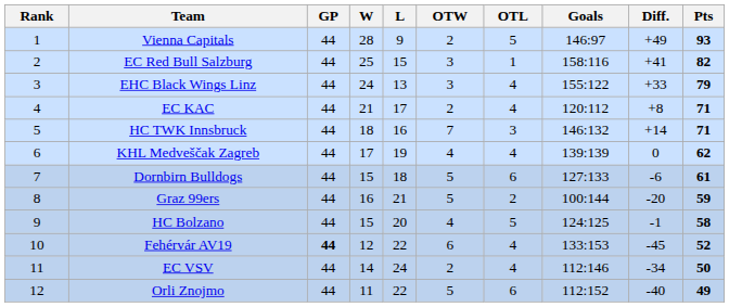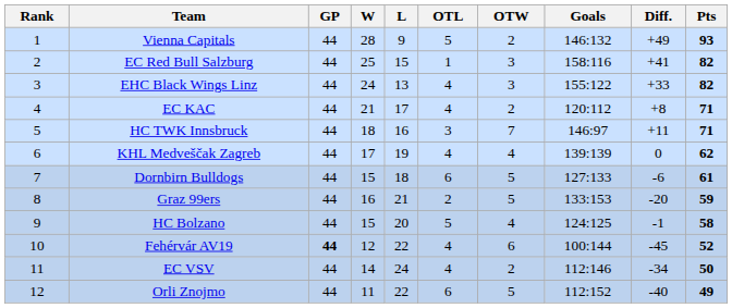 <table class="wikitable" width="800px" style="text-align: center;">
 <tr style="background-color:#c0c0c0;">
 <th>Rank</th>
 <th>Team</th>
 <th>GP</th>
 <th>W</th>
 <th>L</th>
+<th>OTL</th>
 <th>OTW</th>
-<th>OTL</th>
 <th>Goals</th>
 <th>Diff.</th>
 <th>Pts</th>
 </tr>
 <tr bgcolor="#CAE1FF">
 <td>1</td>
 <td><a href='#'>Vienna Capitals</a></td>
 <td>44</td>
 <td>28</td>
 <td>9</td>
+<td>5</td>
 <td>2</td>
-<td>5</td>
-<td>146:97</td>
+<td>146:132</td>
 <td>+49</td>
 <td><strong>93</strong></td>
 </tr>
 <tr bgcolor="#CAE1FF">
 <td>2</td>
 <td><a href='#'>EC Red Bull Salzburg</a></td>
 <td>44</td>
 <td>25</td>
 <td>15</td>
+<td>1</td>
 <td>3</td>
-<td>1</td>
 <td>158:116</td>
 <td>+41</td>
 <td><strong>82</strong></td>
 </tr>
 <tr bgcolor="#CAE1FF">
 <td>3</td>
 <td><a href='#'>EHC Black Wings Linz</a></td>
 <td>44</td>
 <td>24</td>
 <td>13</td>
+<td>4</td>
 <td>3</td>
-<td>4</td>
 <td>155:122</td>
 <td>+33</td>
-<td><strong>79</strong></td>
+<td><strong>82</strong></td>
 </tr>
 <tr bgcolor="#CAE1FF">
 <td>4</td>
 <td><a href='#'>EC KAC</a></td>
 <td>44</td>
 <td>21</td>
 <td>17</td>
+<td>4</td>
 <td>2</td>
-<td>4</td>
 <td>120:112</td>
 <td>+8</td>
 <td><strong>71</strong></td>
 </tr>
 <tr bgcolor="#CAE1FF">
 <td>5</td>
 <td><a href='#'>HC TWK Innsbruck</a></td>
 <td>44</td>
 <td>18</td>
 <td>16</td>
+<td>3</td>
 <td>7</td>
-<td>3</td>
-<td>146:132</td>
-<td>+14</td>
+<td>146:97</td>
+<td>+11</td>
 <td><strong>71</strong></td>
 </tr>
 <tr bgcolor="#CAE1FF">
 <td>6</td>
 <td><a href='#'>KHL Medveščak Zagreb</a></td>
 <td>44</td>
 <td>17</td>
 <td>19</td>
 <td>4</td>
 <td>4</td>
 <td>139:139</td>
 <td>0</td>
 <td><strong>62</strong></td>
 </tr>
 <tr bgcolor="#BCD2EE">
 <td>7</td>
 <td><a href='#'>Dornbirn Bulldogs</a></td>
 <td>44</td>
 <td>15</td>
 <td>18</td>
+<td>6</td>
 <td>5</td>
-<td>6</td>
 <td>127:133</td>
 <td>-6</td>
 <td><strong>61</strong></td>
 </tr>
 <tr bgcolor="#BCD2EE">
 <td>8</td>
 <td><a href='#'>Graz 99ers</a></td>
 <td>44</td>
 <td>16</td>
 <td>21</td>
+<td>2</td>
 <td>5</td>
-<td>2</td>
-<td>100:144</td>
+<td>133:153</td>
 <td>-20</td>
 <td><strong>59</strong></td>
 </tr>
 <tr bgcolor="#BCD2EE">
 <td>9</td>
 <td><a href='#'>HC Bolzano</a></td>
 <td>44</td>
 <td>15</td>
 <td>20</td>
+<td>5</td>
 <td>4</td>
-<td>5</td>
 <td>124:125</td>
 <td>-1</td>
 <td><strong>58</strong></td>
 </tr>
 <tr bgcolor="#BCD2EE">
 <td>10</td>
 <td><a href='#'>Fehérvár AV19</a></td>
 <td><strong>44</strong></td>
 <td>12</td>
 <td>22</td>
+<td>4</td>
 <td>6</td>
-<td>4</td>
-<td>133:153</td>
+<td>100:144</td>
 <td>-45</td>
 <td><strong>52</strong></td>
 </tr>
 <tr bgcolor="#BCD2EE">
 <td>11</td>
 <td><a href='#'>EC VSV</a></td>
 <td>44</td>
 <td>14</td>
 <td>24</td>
+<td>4</td>
 <td>2</td>
-<td>4</td>
 <td>112:146</td>
 <td>-34</td>
 <td><strong>50</strong></td>
 </tr>
 <tr bgcolor="#BCD2EE">
 <td>12</td>
 <td><a href='#'>Orli Znojmo</a></td>
 <td>44</td>
 <td>11</td>
 <td>22</td>
+<td>6</td>
 <td>5</td>
-<td>6</td>
 <td>112:152</td>
 <td>-40</td>
 <td><strong>49</strong></td>
 </tr>
 </table>
